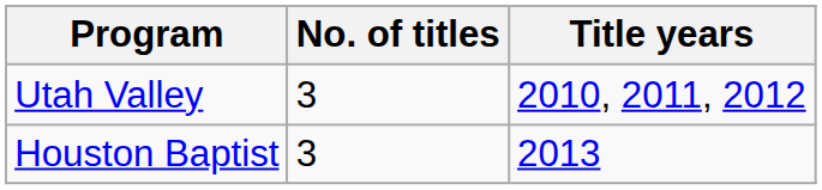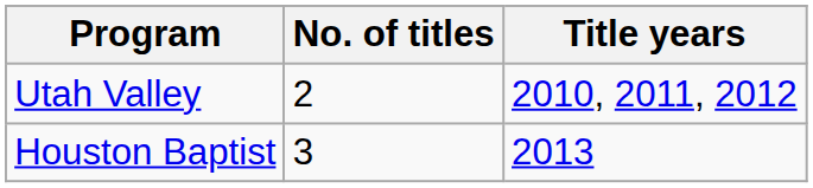 <table class="wikitable sortable">
 <tr>
 <th>Program</th>
 <th>No. of titles</th>
 <th>Title years</th>
 </tr>
 <tr>
 <td><a href='#'>Utah Valley</a></td>
-<td>3</td>
+<td>2</td>
 <td><a href='#'>2010</a>, <a href='#'>2011</a>, <a href='#'>2012</a></td>
 </tr>
 <tr>
 <td><a href='#'>Houston Baptist</a></td>
 <td>3</td>
 <td><a href='#'>2013</a></td>
 </tr>
 </table>
